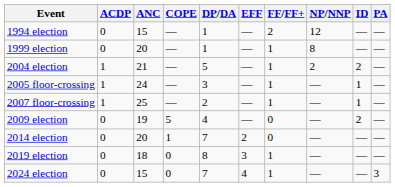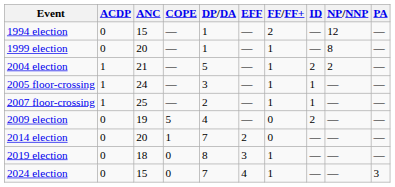 <table class="wikitable">
 <tr>
 <th>Event</th>
 <th><a href='#'>ACDP</a></th>
 <th><a href='#'>ANC</a></th>
 <th><a href='#'>COPE</a></th>
 <th><a href='#'>DP</a>/<a href='#'>DA</a></th>
 <th><a href='#'>EFF</a></th>
 <th><a href='#'>FF</a>/<a href='#'>FF+</a></th>
+<th><a href='#'>ID</a></th>
 <th><a href='#'>NP</a>/<a href='#'>NNP</a></th>
-<th><a href='#'>ID</a></th>
 <th><a href='#'>PA</a></th>
 </tr>
 <tr>
 <td><a href='#'>1994 election</a></td>
 <td>0</td>
 <td>15</td>
 <td>—</td>
 <td>1</td>
 <td>—</td>
 <td>2</td>
+<td>—</td>
 <td>12</td>
-<td>—</td>
 <td>—</td>
 </tr>
 <tr>
 <td><a href='#'>1999 election</a></td>
 <td>0</td>
 <td>20</td>
 <td>—</td>
 <td>1</td>
 <td>—</td>
 <td>1</td>
+<td>—</td>
 <td>8</td>
-<td>—</td>
 <td>—</td>
 </tr>
 <tr>
 <td><a href='#'>2004 election</a></td>
 <td>1</td>
 <td>21</td>
 <td>—</td>
 <td>5</td>
 <td>—</td>
 <td>1</td>
 <td>2</td>
 <td>2</td>
 <td>—</td>
 </tr>
 <tr>
 <td><a href='#'>2005 floor-crossing</a></td>
 <td>1</td>
 <td>24</td>
 <td>—</td>
 <td>3</td>
 <td>—</td>
 <td>1</td>
+<td>1</td>
 <td>—</td>
-<td>1</td>
 <td>—</td>
 </tr>
 <tr>
 <td><a href='#'>2007 floor-crossing</a></td>
 <td>1</td>
 <td>25</td>
 <td>—</td>
 <td>2</td>
 <td>—</td>
 <td>1</td>
+<td>1</td>
 <td>—</td>
-<td>1</td>
 <td>—</td>
 </tr>
 <tr>
 <td><a href='#'>2009 election</a></td>
 <td>0</td>
 <td>19</td>
 <td>5</td>
 <td>4</td>
 <td>—</td>
 <td>0</td>
+<td>2</td>
 <td>—</td>
-<td>2</td>
 <td>—</td>
 </tr>
 <tr>
 <td><a href='#'>2014 election</a></td>
 <td>0</td>
 <td>20</td>
 <td>1</td>
 <td>7</td>
 <td>2</td>
 <td>0</td>
 <td>—</td>
 <td>—</td>
 <td>—</td>
 </tr>
 <tr>
 <td><a href='#'>2019 election</a></td>
 <td>0</td>
 <td>18</td>
 <td>0</td>
 <td>8</td>
 <td>3</td>
 <td>1</td>
 <td>—</td>
 <td>—</td>
 <td>—</td>
 </tr>
 <tr>
 <td><a href='#'>2024 election</a></td>
 <td>0</td>
 <td>15</td>
 <td>0</td>
 <td>7</td>
 <td>4</td>
 <td>1</td>
 <td>—</td>
 <td>—</td>
 <td>3</td>
 </tr>
 </table>
